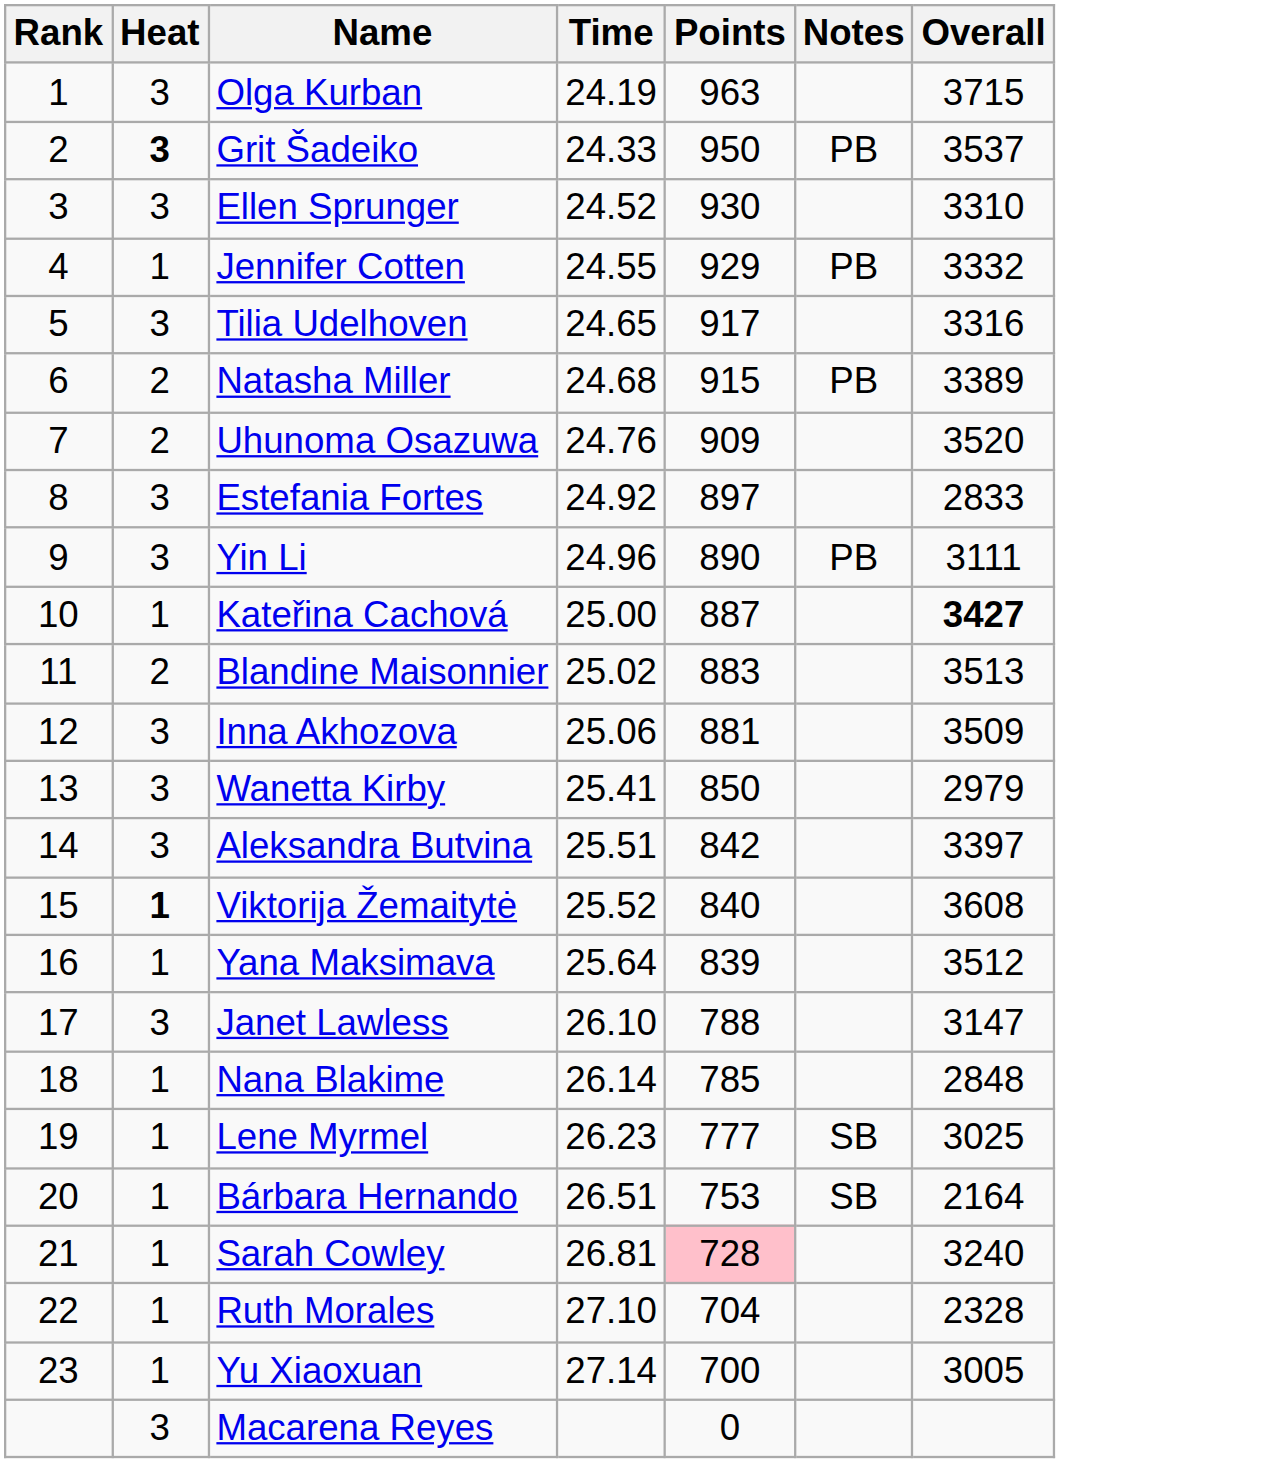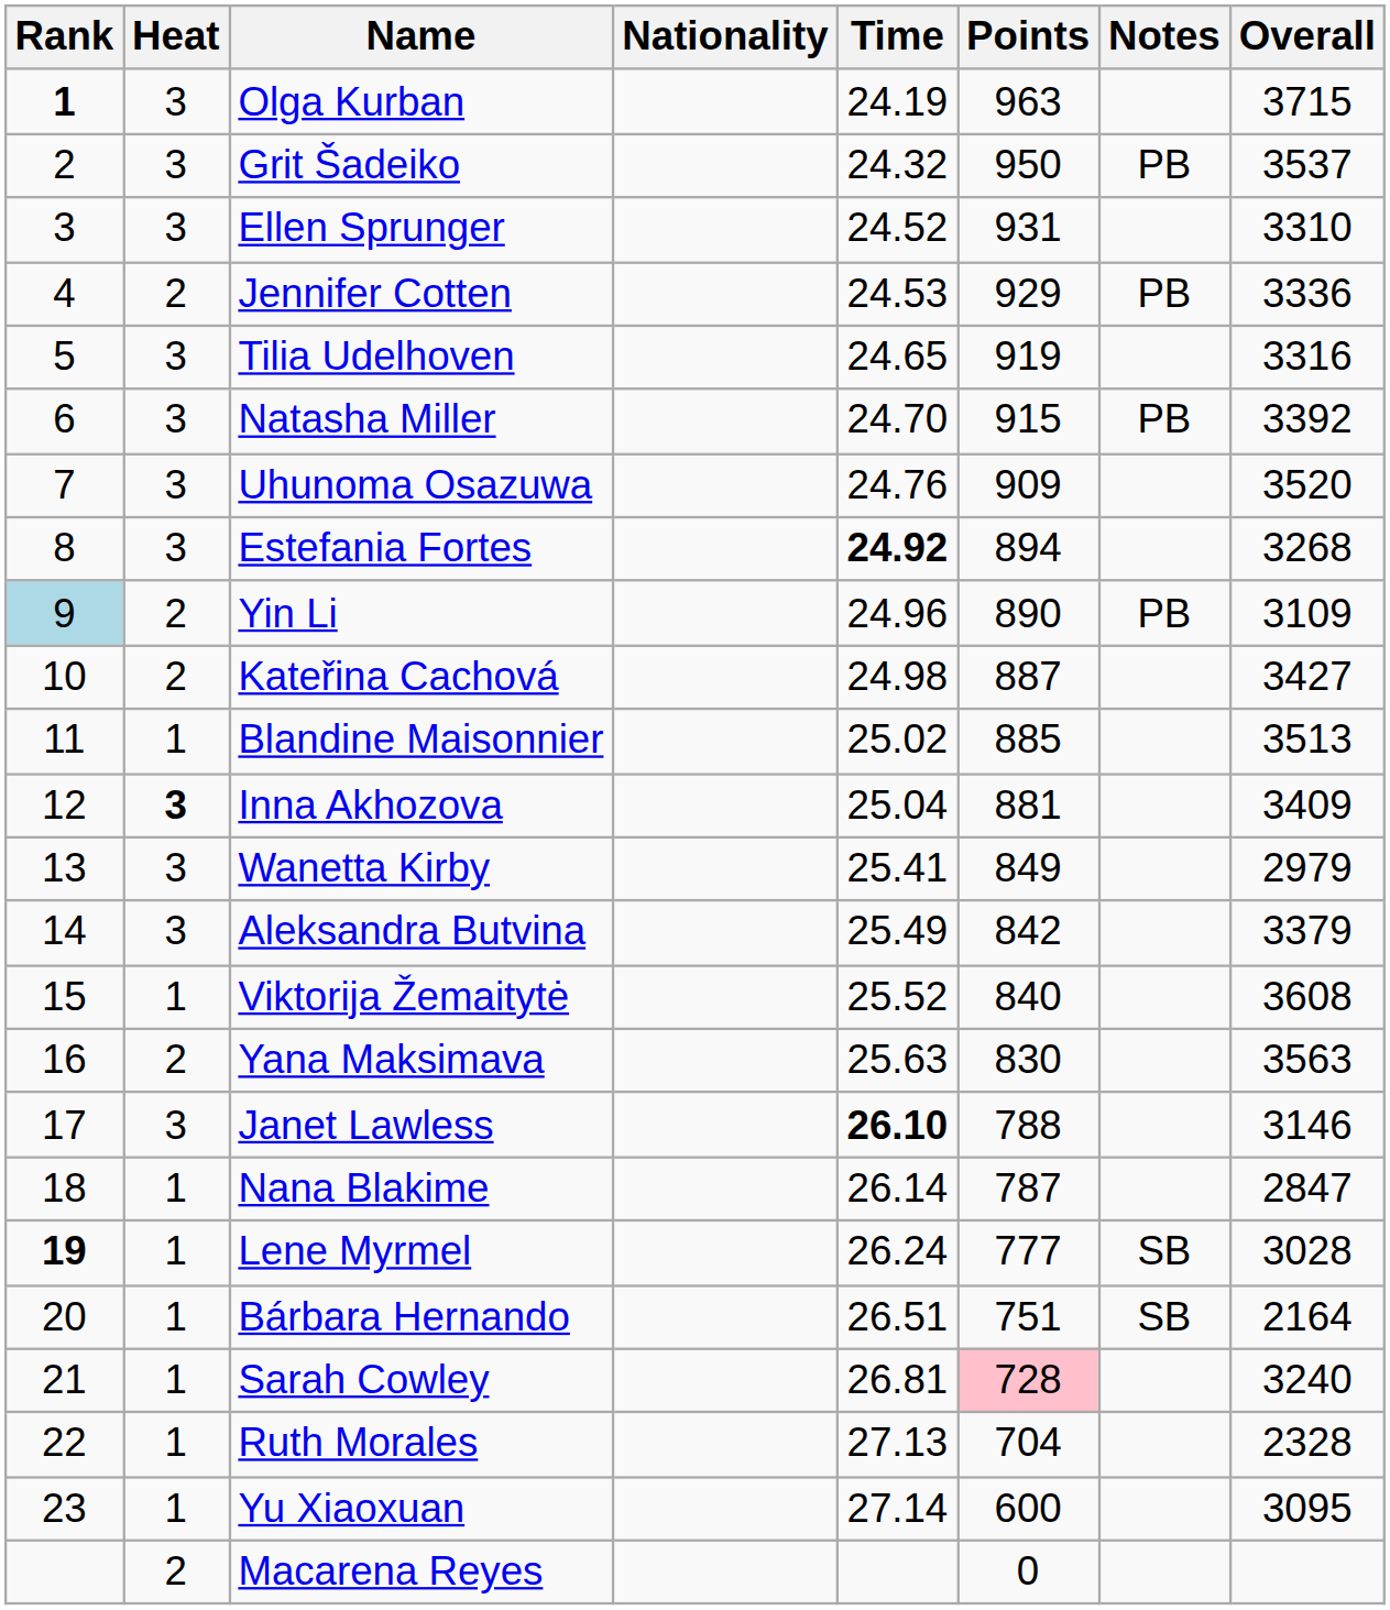 <table class="wikitable sortable" style="text-align:center">
 <tr>
 <th>Rank</th>
 <th>Heat</th>
 <th>Name</th>
+<th>Nationality</th>
 <th>Time</th>
 <th>Points</th>
 <th>Notes</th>
 <th>Overall</th>
 </tr>
 <tr>
-<td>1</td>
+<td><strong>1</strong></td>
 <td>3</td>
 <td align="left"><a href='#'>Olga Kurban</a></td>
+<td align=left></td>
 <td>24.19</td>
 <td>963</td>
 <td></td>
 <td>3715</td>
 </tr>
 <tr>
 <td>2</td>
-<td><strong>3</strong></td>
+<td>3</td>
 <td align="left"><a href='#'>Grit Šadeiko</a></td>
-<td>24.33</td>
+<td align=left></td>
+<td>24.32</td>
 <td>950</td>
 <td>PB</td>
 <td>3537</td>
 </tr>
 <tr>
 <td>3</td>
 <td>3</td>
 <td align="left"><a href='#'>Ellen Sprunger</a></td>
+<td align=left></td>
 <td>24.52</td>
-<td>930</td>
+<td>931</td>
 <td></td>
 <td>3310</td>
 </tr>
 <tr>
 <td>4</td>
-<td>1</td>
+<td>2</td>
 <td align="left"><a href='#'>Jennifer Cotten</a></td>
-<td>24.55</td>
+<td align=left></td>
+<td>24.53</td>
 <td>929</td>
 <td>PB</td>
-<td>3332</td>
+<td>3336</td>
 </tr>
 <tr>
 <td>5</td>
 <td>3</td>
 <td align="left"><a href='#'>Tilia Udelhoven</a></td>
+<td align=left></td>
 <td>24.65</td>
-<td>917</td>
+<td>919</td>
 <td></td>
 <td>3316</td>
 </tr>
 <tr>
 <td>6</td>
-<td>2</td>
+<td>3</td>
 <td align="left"><a href='#'>Natasha Miller</a></td>
-<td>24.68</td>
+<td align=left></td>
+<td>24.70</td>
 <td>915</td>
 <td>PB</td>
-<td>3389</td>
+<td>3392</td>
 </tr>
 <tr>
 <td>7</td>
-<td>2</td>
+<td>3</td>
 <td align="left"><a href='#'>Uhunoma Osazuwa</a></td>
+<td align=left></td>
 <td>24.76</td>
 <td>909</td>
 <td></td>
 <td>3520</td>
 </tr>
 <tr>
 <td>8</td>
 <td>3</td>
 <td align="left"><a href='#'>Estefania Fortes</a></td>
-<td>24.92</td>
-<td>897</td>
+<td align=left></td>
+<td><strong>24.92</strong></td>
+<td>894</td>
 <td></td>
-<td>2833</td>
+<td>3268</td>
 </tr>
 <tr>
-<td>9</td>
-<td>3</td>
+<td style="background: lightblue;">9</td>
+<td>2</td>
 <td align="left"><a href='#'>Yin Li</a></td>
+<td align=left></td>
 <td>24.96</td>
 <td>890</td>
 <td>PB</td>
-<td>3111</td>
+<td>3109</td>
 </tr>
 <tr>
 <td>10</td>
-<td>1</td>
+<td>2</td>
 <td align="left"><a href='#'>Kateřina Cachová</a></td>
-<td>25.00</td>
+<td align=left></td>
+<td>24.98</td>
 <td>887</td>
 <td></td>
-<td><strong>3427</strong></td>
+<td>3427</td>
 </tr>
 <tr>
 <td>11</td>
-<td>2</td>
+<td>1</td>
 <td align="left"><a href='#'>Blandine Maisonnier</a></td>
+<td align=left></td>
 <td>25.02</td>
-<td>883</td>
+<td>885</td>
 <td></td>
 <td>3513</td>
 </tr>
 <tr>
 <td>12</td>
-<td>3</td>
+<td><strong>3</strong></td>
 <td align="left"><a href='#'>Inna Akhozova</a></td>
-<td>25.06</td>
+<td align=left></td>
+<td>25.04</td>
 <td>881</td>
 <td></td>
-<td>3509</td>
+<td>3409</td>
 </tr>
 <tr>
 <td>13</td>
 <td>3</td>
 <td align="left"><a href='#'>Wanetta Kirby</a></td>
+<td align=left></td>
 <td>25.41</td>
-<td>850</td>
+<td>849</td>
 <td></td>
 <td>2979</td>
 </tr>
 <tr>
 <td>14</td>
 <td>3</td>
 <td align="left"><a href='#'>Aleksandra Butvina</a></td>
-<td>25.51</td>
+<td align=left></td>
+<td>25.49</td>
 <td>842</td>
 <td></td>
-<td>3397</td>
+<td>3379</td>
 </tr>
 <tr>
 <td>15</td>
-<td><strong>1</strong></td>
+<td>1</td>
 <td align="left"><a href='#'>Viktorija Žemaitytė</a></td>
+<td align=left></td>
 <td>25.52</td>
 <td>840</td>
 <td></td>
 <td>3608</td>
 </tr>
 <tr>
 <td>16</td>
-<td>1</td>
+<td>2</td>
 <td align="left"><a href='#'>Yana Maksimava</a></td>
-<td>25.64</td>
-<td>839</td>
+<td align=left></td>
+<td>25.63</td>
+<td>830</td>
 <td></td>
-<td>3512</td>
+<td>3563</td>
 </tr>
 <tr>
 <td>17</td>
 <td>3</td>
 <td align="left"><a href='#'>Janet Lawless</a></td>
-<td>26.10</td>
+<td align=left></td>
+<td><strong>26.10</strong></td>
 <td>788</td>
 <td></td>
-<td>3147</td>
+<td>3146</td>
 </tr>
 <tr>
 <td>18</td>
 <td>1</td>
 <td align="left"><a href='#'>Nana Blakime</a></td>
+<td align=left></td>
 <td>26.14</td>
-<td>785</td>
+<td>787</td>
 <td></td>
-<td>2848</td>
+<td>2847</td>
 </tr>
 <tr>
-<td>19</td>
+<td><strong>19</strong></td>
 <td>1</td>
 <td align="left"><a href='#'>Lene Myrmel</a></td>
-<td>26.23</td>
+<td align=left></td>
+<td>26.24</td>
 <td>777</td>
 <td>SB</td>
-<td>3025</td>
+<td>3028</td>
 </tr>
 <tr>
 <td>20</td>
 <td>1</td>
 <td align="left"><a href='#'>Bárbara Hernando</a></td>
+<td align=left></td>
 <td>26.51</td>
-<td>753</td>
+<td>751</td>
 <td>SB</td>
 <td>2164</td>
 </tr>
 <tr>
 <td>21</td>
 <td>1</td>
 <td align="left"><a href='#'>Sarah Cowley</a></td>
+<td align=left></td>
 <td>26.81</td>
 <td style="background: pink;">728</td>
 <td></td>
 <td>3240</td>
 </tr>
 <tr>
 <td>22</td>
 <td>1</td>
 <td align="left"><a href='#'>Ruth Morales</a></td>
-<td>27.10</td>
+<td align=left></td>
+<td>27.13</td>
 <td>704</td>
 <td></td>
 <td>2328</td>
 </tr>
 <tr>
 <td>23</td>
 <td>1</td>
 <td align="left"><a href='#'>Yu Xiaoxuan</a></td>
+<td align=left></td>
 <td>27.14</td>
-<td>700</td>
+<td>600</td>
 <td></td>
-<td>3005</td>
+<td>3095</td>
 </tr>
 <tr>
 <td></td>
-<td>3</td>
+<td>2</td>
 <td align="left"><a href='#'>Macarena Reyes</a></td>
+<td align=left></td>
 <td></td>
 <td>0</td>
 <td></td>
 <td></td>
 </tr>
 </table>
